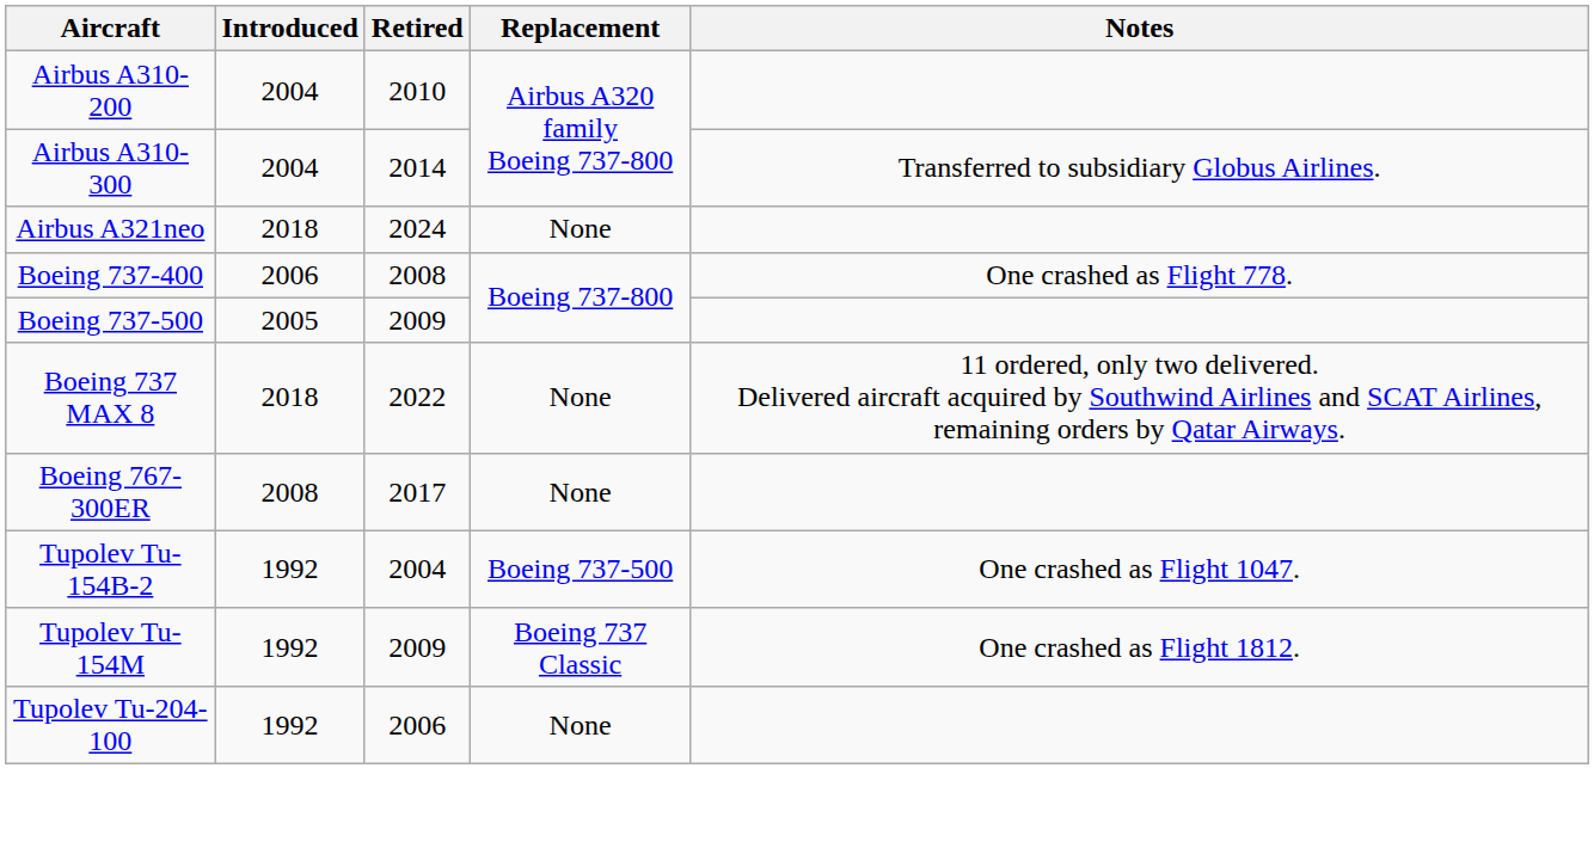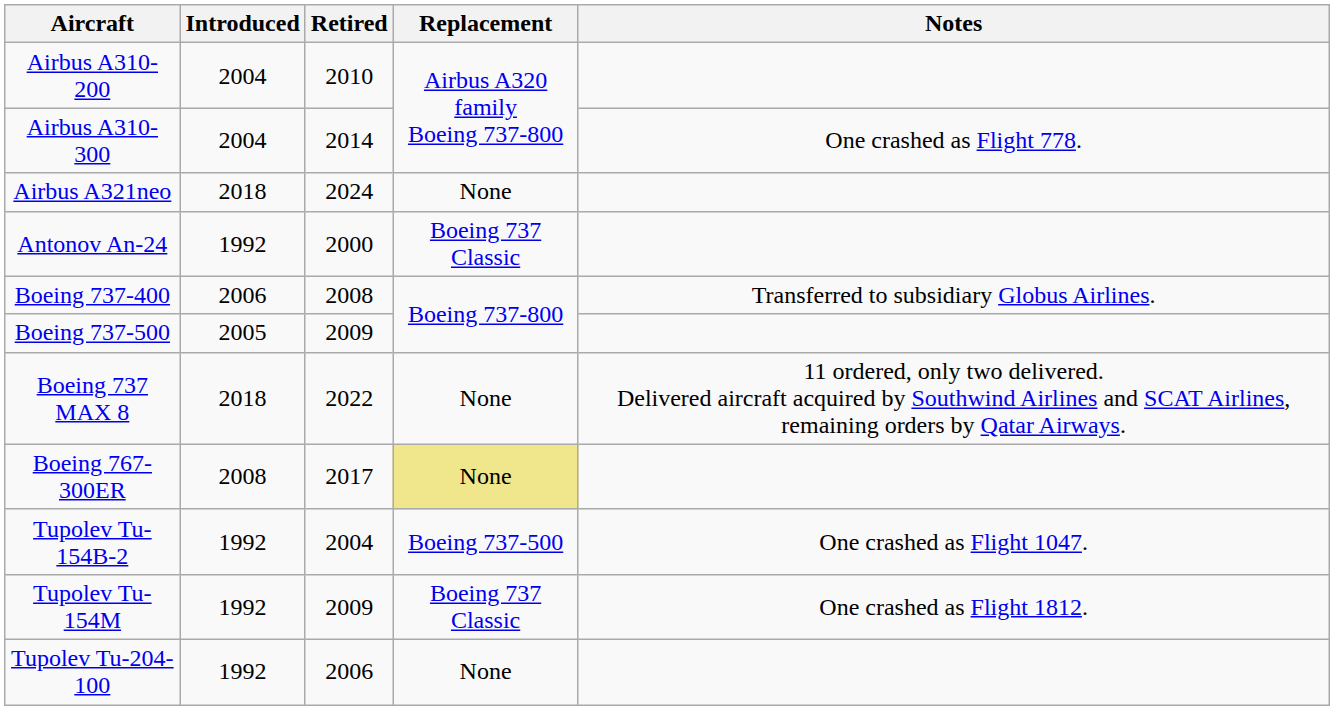 <table class="wikitable" style="border-collapse:collapse;text-align:center; margin: 1em auto;">
 <tr>
 <th>Aircraft</th>
 <th>Introduced</th>
 <th>Retired</th>
 <th>Replacement</th>
 <th>Notes</th>
 </tr>
 <tr>
 <td><a href='#'>Airbus A310-200</a></td>
 <td>2004</td>
 <td>2010</td>
 <td rowspan=2><a href='#'>Airbus A320 family</a><br><a href='#'>Boeing 737-800</a></td>
 <td></td>
 </tr>
 <tr>
 <td><a href='#'>Airbus A310-300</a></td>
 <td>2004</td>
 <td>2014</td>
-<td>Transferred to subsidiary <a href='#'>Globus Airlines</a>.</td>
+<td>One crashed as <a href='#'>Flight 778</a>.</td>
 </tr>
 <tr>
 <td><a href='#'>Airbus A321neo</a></td>
 <td>2018</td>
 <td>2024</td>
 <td>None</td>
 <td></td>
 </tr>
 <tr>
+<td><a href='#'>Antonov An-24</a></td>
+<td>1992</td>
+<td>2000</td>
+<td><a href='#'>Boeing 737 Classic</a></td>
+<td></td>
+</tr>
+<tr>
 <td><a href='#'>Boeing 737-400</a></td>
 <td>2006</td>
 <td>2008</td>
 <td rowspan=2><a href='#'>Boeing 737-800</a></td>
-<td>One crashed as <a href='#'>Flight 778</a>.</td>
+<td>Transferred to subsidiary <a href='#'>Globus Airlines</a>.</td>
 </tr>
 <tr>
 <td><a href='#'>Boeing 737-500</a></td>
 <td>2005</td>
 <td>2009</td>
 <td></td>
 </tr>
 <tr>
 <td><a href='#'>Boeing 737 MAX 8</a></td>
 <td>2018</td>
 <td>2022</td>
 <td>None</td>
 <td>11 ordered, only two delivered.<br>Delivered aircraft acquired by <a href='#'>Southwind Airlines</a> and <a href='#'>SCAT Airlines</a>, remaining orders by <a href='#'>Qatar Airways</a>.</td>
 </tr>
 <tr>
 <td><a href='#'>Boeing 767-300ER</a></td>
 <td>2008</td>
 <td>2017</td>
-<td>None</td>
+<td style="background: khaki;">None</td>
 <td></td>
 </tr>
 <tr>
 <td><a href='#'>Tupolev Tu-154B-2</a></td>
 <td>1992</td>
 <td>2004</td>
 <td><a href='#'>Boeing 737-500</a></td>
 <td>One crashed as <a href='#'>Flight 1047</a>.</td>
 </tr>
 <tr>
 <td><a href='#'>Tupolev Tu-154M</a></td>
 <td>1992</td>
 <td>2009</td>
 <td><a href='#'>Boeing 737 Classic</a></td>
 <td>One crashed as <a href='#'>Flight 1812</a>.</td>
 </tr>
 <tr>
 <td><a href='#'>Tupolev Tu-204-100</a></td>
 <td>1992</td>
 <td>2006</td>
 <td>None</td>
 <td></td>
 </tr>
 </table>
